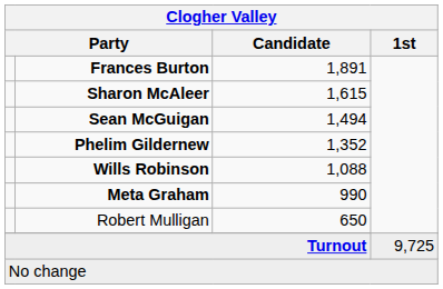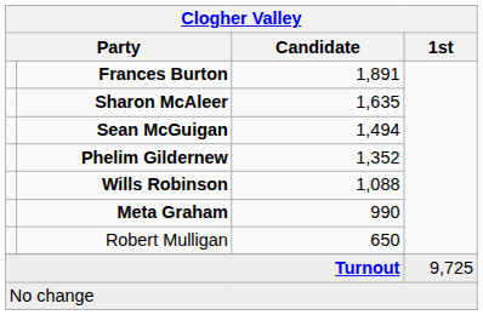 <table class="wikitable">
 <tr>
 <th colspan="4" align="center"><a href='#'>Clogher Valley</a></th>
 </tr>
 <tr>
 <th colspan="2" align="center" width=200>Party</th>
 <th width=150>Candidate</th>
 <th width=60>1st </th>
 </tr>
 <tr>
 <td></td>
 <td align="right"><strong>Frances Burton</strong></td>
 <td align="right">1,891</td>
 </tr>
 <tr>
 <td></td>
 <td align="right"><strong>Sharon McAleer</strong></td>
-<td align="right">1,615</td>
+<td align="right">1,635</td>
 </tr>
 <tr>
 <td></td>
 <td align="right"><strong>Sean McGuigan</strong></td>
 <td align="right">1,494</td>
 </tr>
 <tr>
 <td></td>
 <td align="right"><strong>Phelim Gildernew</strong></td>
 <td align="right">1,352</td>
 </tr>
 <tr>
 <td></td>
 <td align="right"><strong>Wills Robinson</strong></td>
 <td align="right">1,088</td>
 </tr>
 <tr>
 <td></td>
 <td align="right"><strong>Meta Graham</strong></td>
 <td align="right">990</td>
 </tr>
 <tr>
 <td></td>
 <td align="right">Robert Mulligan</td>
 <td align="right">650</td>
 </tr>
 <tr>
 </tr>
 <tr bgcolor="EEEEEE">
 <td colspan=3 align="right"><strong><a href='#'>Turnout</a></strong></td>
 <td align="right">9,725</td>
 </tr>
 <tr bgcolor="EEEEEE">
 <td colspan=4 bgcolor="EEEEEE">No change</td>
 </tr>
 </table>
